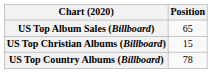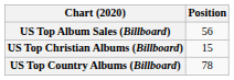 <table class="wikitable sortable plainrowheaders" style="text-align:center">
 <tr>
 <th scope="col">Chart (2020)</th>
 <th scope="col">Position</th>
 </tr>
 <tr>
 <th scope="row">US Top Album Sales (<em>Billboard</em>)</th>
-<td>65</td>
+<td>56</td>
 </tr>
 <tr>
 <th scope="row">US Top Christian Albums (<em>Billboard</em>)</th>
 <td>15</td>
 </tr>
 <tr>
 <th scope="row">US Top Country Albums (<em>Billboard</em>)</th>
 <td>78</td>
 </tr>
 </table>
